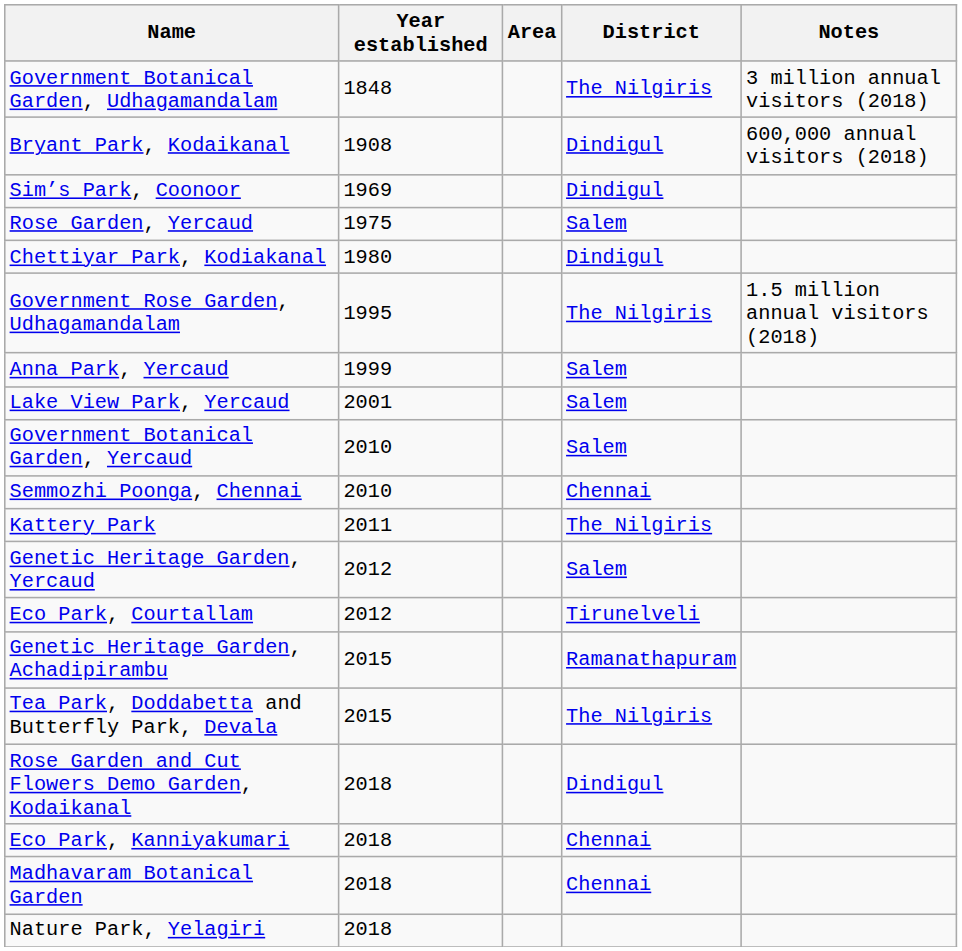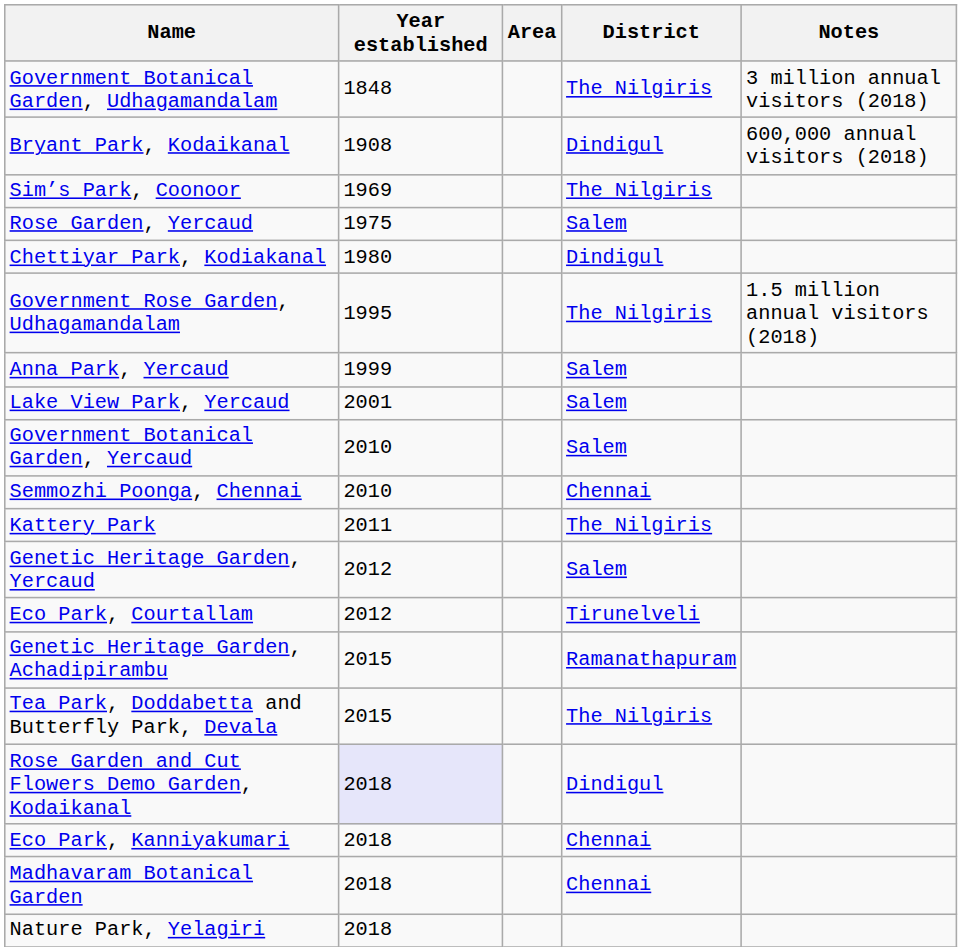 <table class="wikitable sortable mw-collapsible">
 <tr>
 <th>Name</th>
 <th>Year established</th>
 <th>Area</th>
 <th>District</th>
 <th>Notes</th>
 </tr>
 <tr>
 <td><a href='#'>Government Botanical Garden</a>, <a href='#'>Udhagamandalam</a></td>
 <td>1848</td>
 <td></td>
 <td><a href='#'>The Nilgiris</a></td>
 <td>3 million annual visitors (2018)</td>
 </tr>
 <tr>
 <td><a href='#'>Bryant Park</a>, <a href='#'>Kodaikanal</a></td>
 <td>1908</td>
 <td></td>
 <td><a href='#'>Dindigul</a></td>
 <td>600,000 annual visitors (2018)</td>
 </tr>
 <tr>
 <td><a href='#'>Sim’s Park</a>, <a href='#'>Coonoor</a></td>
 <td>1969</td>
 <td></td>
-<td><a href='#'>Dindigul</a></td>
+<td><a href='#'>The Nilgiris</a></td>
 <td></td>
 </tr>
 <tr>
 <td><a href='#'>Rose Garden</a>, <a href='#'>Yercaud</a></td>
 <td>1975</td>
 <td></td>
 <td><a href='#'>Salem</a></td>
 <td></td>
 </tr>
 <tr>
 <td><a href='#'>Chettiyar Park</a>, <a href='#'>Kodiakanal</a></td>
 <td>1980</td>
 <td></td>
 <td><a href='#'>Dindigul</a></td>
 <td></td>
 </tr>
 <tr>
 <td><a href='#'>Government Rose Garden</a>, <a href='#'>Udhagamandalam</a></td>
 <td>1995</td>
 <td></td>
 <td><a href='#'>The Nilgiris</a></td>
 <td>1.5 million annual visitors (2018)</td>
 </tr>
 <tr>
 <td><a href='#'>Anna Park</a>, <a href='#'>Yercaud</a></td>
 <td>1999</td>
 <td></td>
 <td><a href='#'>Salem</a></td>
 <td></td>
 </tr>
 <tr>
 <td><a href='#'>Lake View Park</a>, <a href='#'>Yercaud</a></td>
 <td>2001</td>
 <td></td>
 <td><a href='#'>Salem</a></td>
 <td></td>
 </tr>
 <tr>
 <td><a href='#'>Government Botanical Garden</a>, <a href='#'>Yercaud</a></td>
 <td>2010</td>
 <td></td>
 <td><a href='#'>Salem</a></td>
 <td></td>
 </tr>
 <tr>
 <td><a href='#'>Semmozhi Poonga</a>, <a href='#'>Chennai</a></td>
 <td>2010</td>
 <td></td>
 <td><a href='#'>Chennai</a></td>
 <td></td>
 </tr>
 <tr>
 <td><a href='#'>Kattery Park</a></td>
 <td>2011</td>
 <td></td>
 <td><a href='#'>The Nilgiris</a></td>
 <td></td>
 </tr>
 <tr>
 <td><a href='#'>Genetic Heritage Garden</a>, <a href='#'>Yercaud</a></td>
 <td>2012</td>
 <td></td>
 <td><a href='#'>Salem</a></td>
 <td></td>
 </tr>
 <tr>
 <td><a href='#'>Eco Park</a>, <a href='#'>Courtallam</a></td>
 <td>2012</td>
 <td></td>
 <td><a href='#'>Tirunelveli</a></td>
 <td></td>
 </tr>
 <tr>
 <td><a href='#'>Genetic Heritage Garden</a>, <a href='#'>Achadipirambu</a></td>
 <td>2015</td>
 <td></td>
 <td><a href='#'>Ramanathapuram</a></td>
 <td></td>
 </tr>
 <tr>
 <td><a href='#'>Tea Park</a>, <a href='#'>Doddabetta</a> and Butterfly Park, <a href='#'>Devala</a></td>
 <td>2015</td>
 <td></td>
 <td><a href='#'>The Nilgiris</a></td>
 <td></td>
 </tr>
 <tr>
 <td><a href='#'>Rose Garden and Cut Flowers Demo Garden</a>, <a href='#'>Kodaikanal</a></td>
-<td>2018</td>
+<td style="background: lavender;">2018</td>
 <td></td>
 <td><a href='#'>Dindigul</a></td>
 <td></td>
 </tr>
 <tr>
 <td><a href='#'>Eco Park</a>, <a href='#'>Kanniyakumari</a></td>
 <td>2018</td>
 <td></td>
 <td><a href='#'>Chennai</a></td>
 <td></td>
 </tr>
 <tr>
 <td><a href='#'>Madhavaram Botanical Garden</a></td>
 <td>2018</td>
 <td></td>
 <td><a href='#'>Chennai</a></td>
 <td></td>
 </tr>
 <tr>
 <td>Nature Park, <a href='#'>Yelagiri</a></td>
 <td>2018</td>
 <td></td>
 <td></td>
 <td></td>
 </tr>
 </table>
